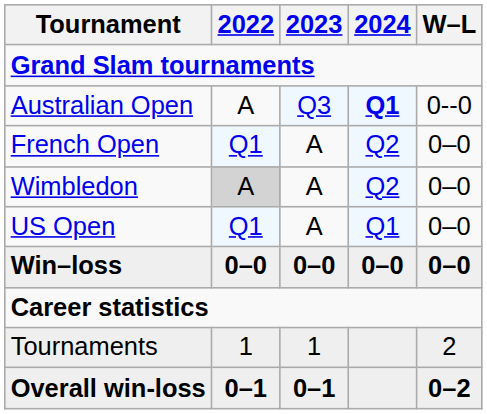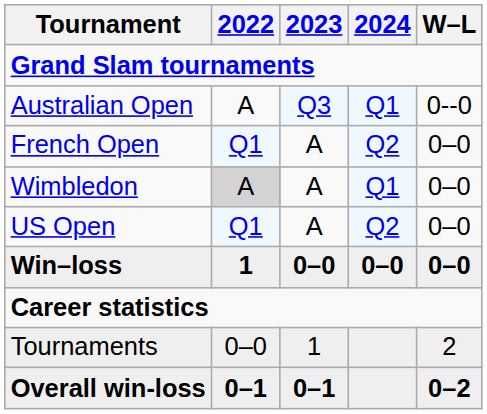 <table class="wikitable" style="text-align:center">
 <tr>
 <th>Tournament</th>
 <th><a href='#'>2022</a></th>
 <th><a href='#'>2023</a></th>
 <th><a href='#'>2024</a></th>
 <th>W–L</th>
 </tr>
 <tr>
 <td colspan="5" align="left"><strong><a href='#'>Grand Slam tournaments</a></strong></td>
 </tr>
 <tr>
 <td align="left"><a href='#'>Australian Open</a></td>
 <td>A</td>
 <td bgcolor="f0f8ff"><a href='#'>Q3</a></td>
-<td bgcolor="f0f8ff"><strong><a href='#'>Q1</a></strong></td>
+<td bgcolor="f0f8ff"><a href='#'>Q1</a></td>
 <td>0--0</td>
 </tr>
 <tr>
 <td align="left"><a href='#'>French Open</a></td>
 <td bgcolor="f0f8ff"><a href='#'>Q1</a></td>
 <td>A</td>
 <td bgcolor=f0f8ff><a href='#'>Q2</a></td>
 <td>0–0</td>
 </tr>
 <tr>
 <td align="left"><a href='#'>Wimbledon</a></td>
 <td style="background: lightgrey;">A</td>
 <td>A</td>
-<td bgcolor="f0f8ff"><a href='#'>Q2</a></td>
+<td bgcolor="f0f8ff"><a href='#'>Q1</a></td>
 <td>0–0</td>
 </tr>
 <tr>
 <td align="left"><a href='#'>US Open</a></td>
 <td bgcolor="f0f8ff"><a href='#'>Q1</a></td>
 <td>A</td>
-<td bgcolor="f0f8ff"><a href='#'>Q1</a></td>
+<td bgcolor="f0f8ff"><a href='#'>Q2</a></td>
 <td>0–0</td>
 </tr>
 <tr style="background:#efefef;font-weight:bold">
 <td align="left">Win–loss</td>
-<td>0–0</td>
+<td>1</td>
 <td>0–0</td>
 <td>0–0</td>
 <td>0–0</td>
 </tr>
 <tr>
 <td colspan="5" align="left"><strong>Career statistics</strong></td>
 </tr>
 <tr bgcolor=efefef>
 <td align=left>Tournaments</td>
-<td>1</td>
+<td>0–0</td>
 <td>1</td>
 <td></td>
 <td>2</td>
 </tr>
 <tr style=background:#efefef;font-weight:bold>
 <td align=left>Overall win-loss</td>
 <td>0–1</td>
 <td>0–1</td>
 <td></td>
 <td>0–2</td>
 </tr>
 </table>
